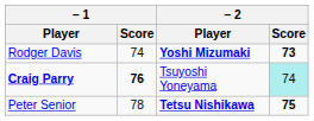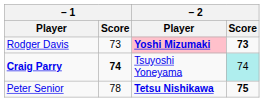 <table class=wikitable>
 <tr>
 <th colspan=2> – 1</th>
 <th colspan=2> – 2</th>
 </tr>
 <tr>
 <th width=140>Player</th>
 <th>Score</th>
 <th width=140>Player</th>
 <th>Score</th>
 </tr>
 <tr>
 <td><a href='#'>Rodger Davis</a></td>
-<td align=center>74</td>
-<td><strong><a href='#'>Yoshi Mizumaki</a></strong></td>
+<td align=center>73</td>
+<td style="background: pink;"><strong><a href='#'>Yoshi Mizumaki</a></strong></td>
 <td align=center><strong>73</strong></td>
 </tr>
 <tr>
 <td><strong><a href='#'>Craig Parry</a></strong></td>
-<td align=center><strong>76</strong></td>
+<td align=center><strong>74</strong></td>
 <td><a href='#'>Tsuyoshi Yoneyama</a></td>
 <td align=center style="background: paleturquoise;">74</td>
 </tr>
 <tr>
 <td><a href='#'>Peter Senior</a></td>
 <td align=center>78</td>
 <td><strong><a href='#'>Tetsu Nishikawa</a></strong></td>
 <td align=center><strong>75</strong></td>
 </tr>
 </table>
